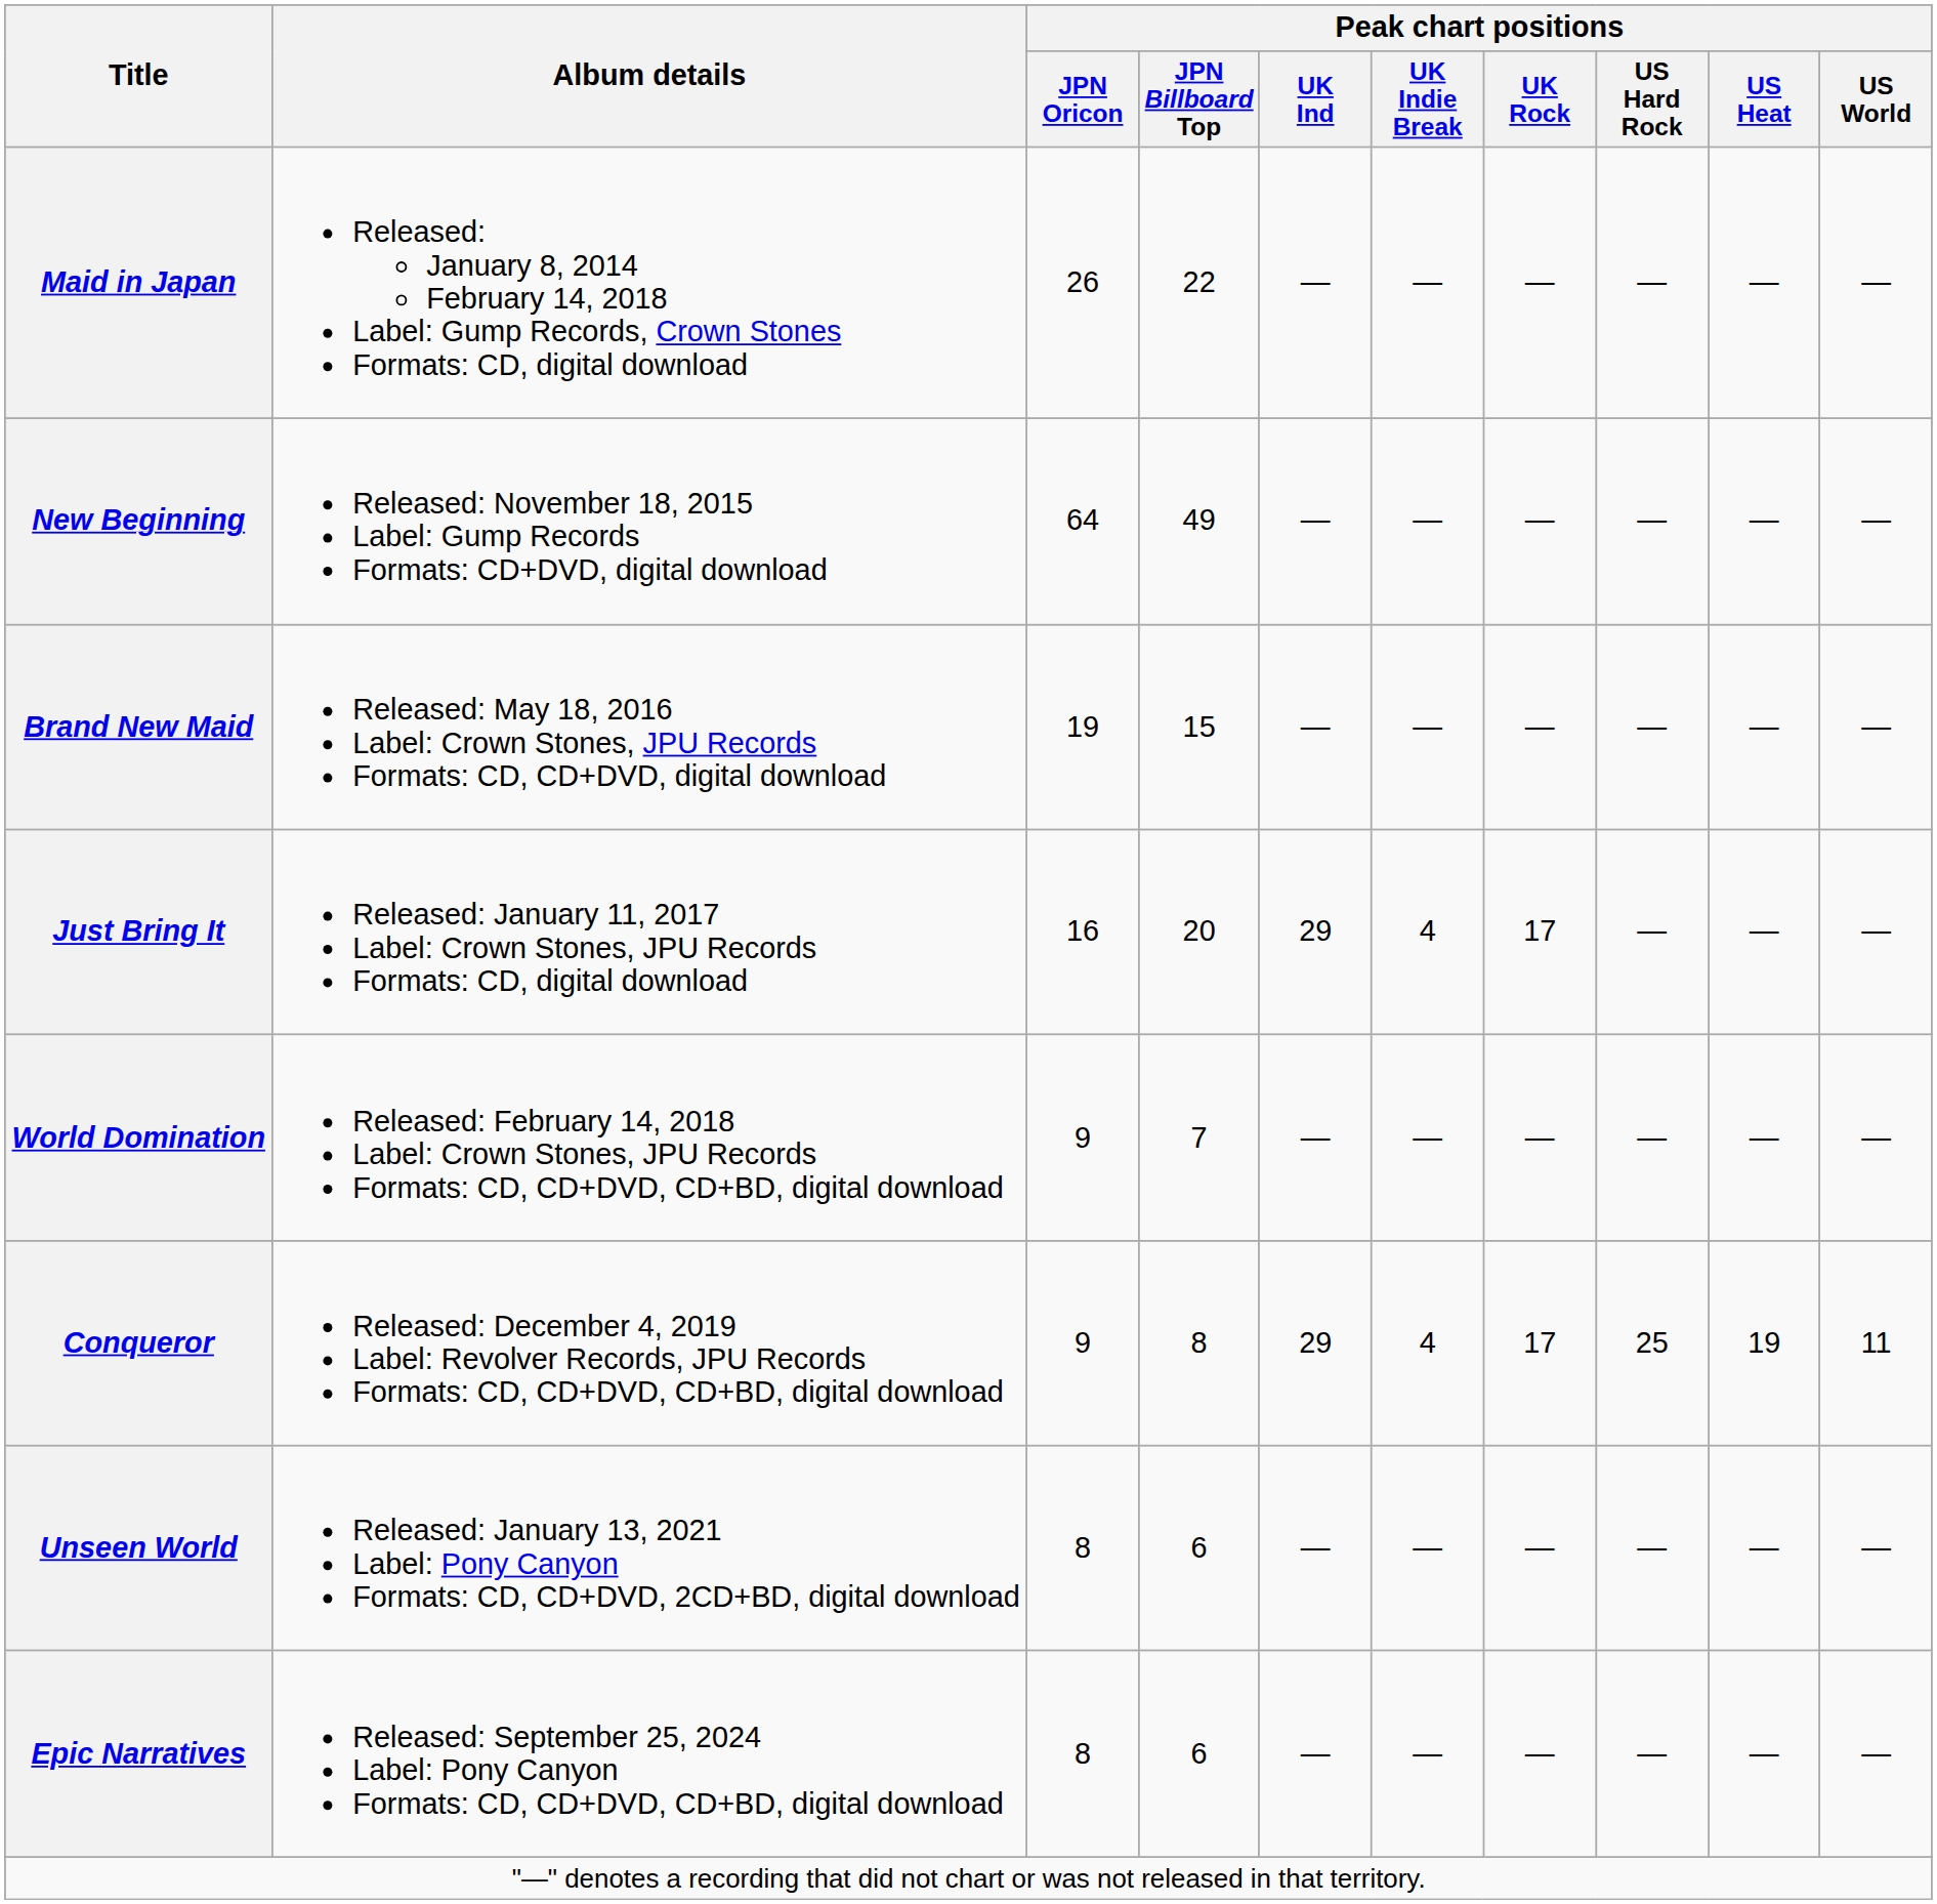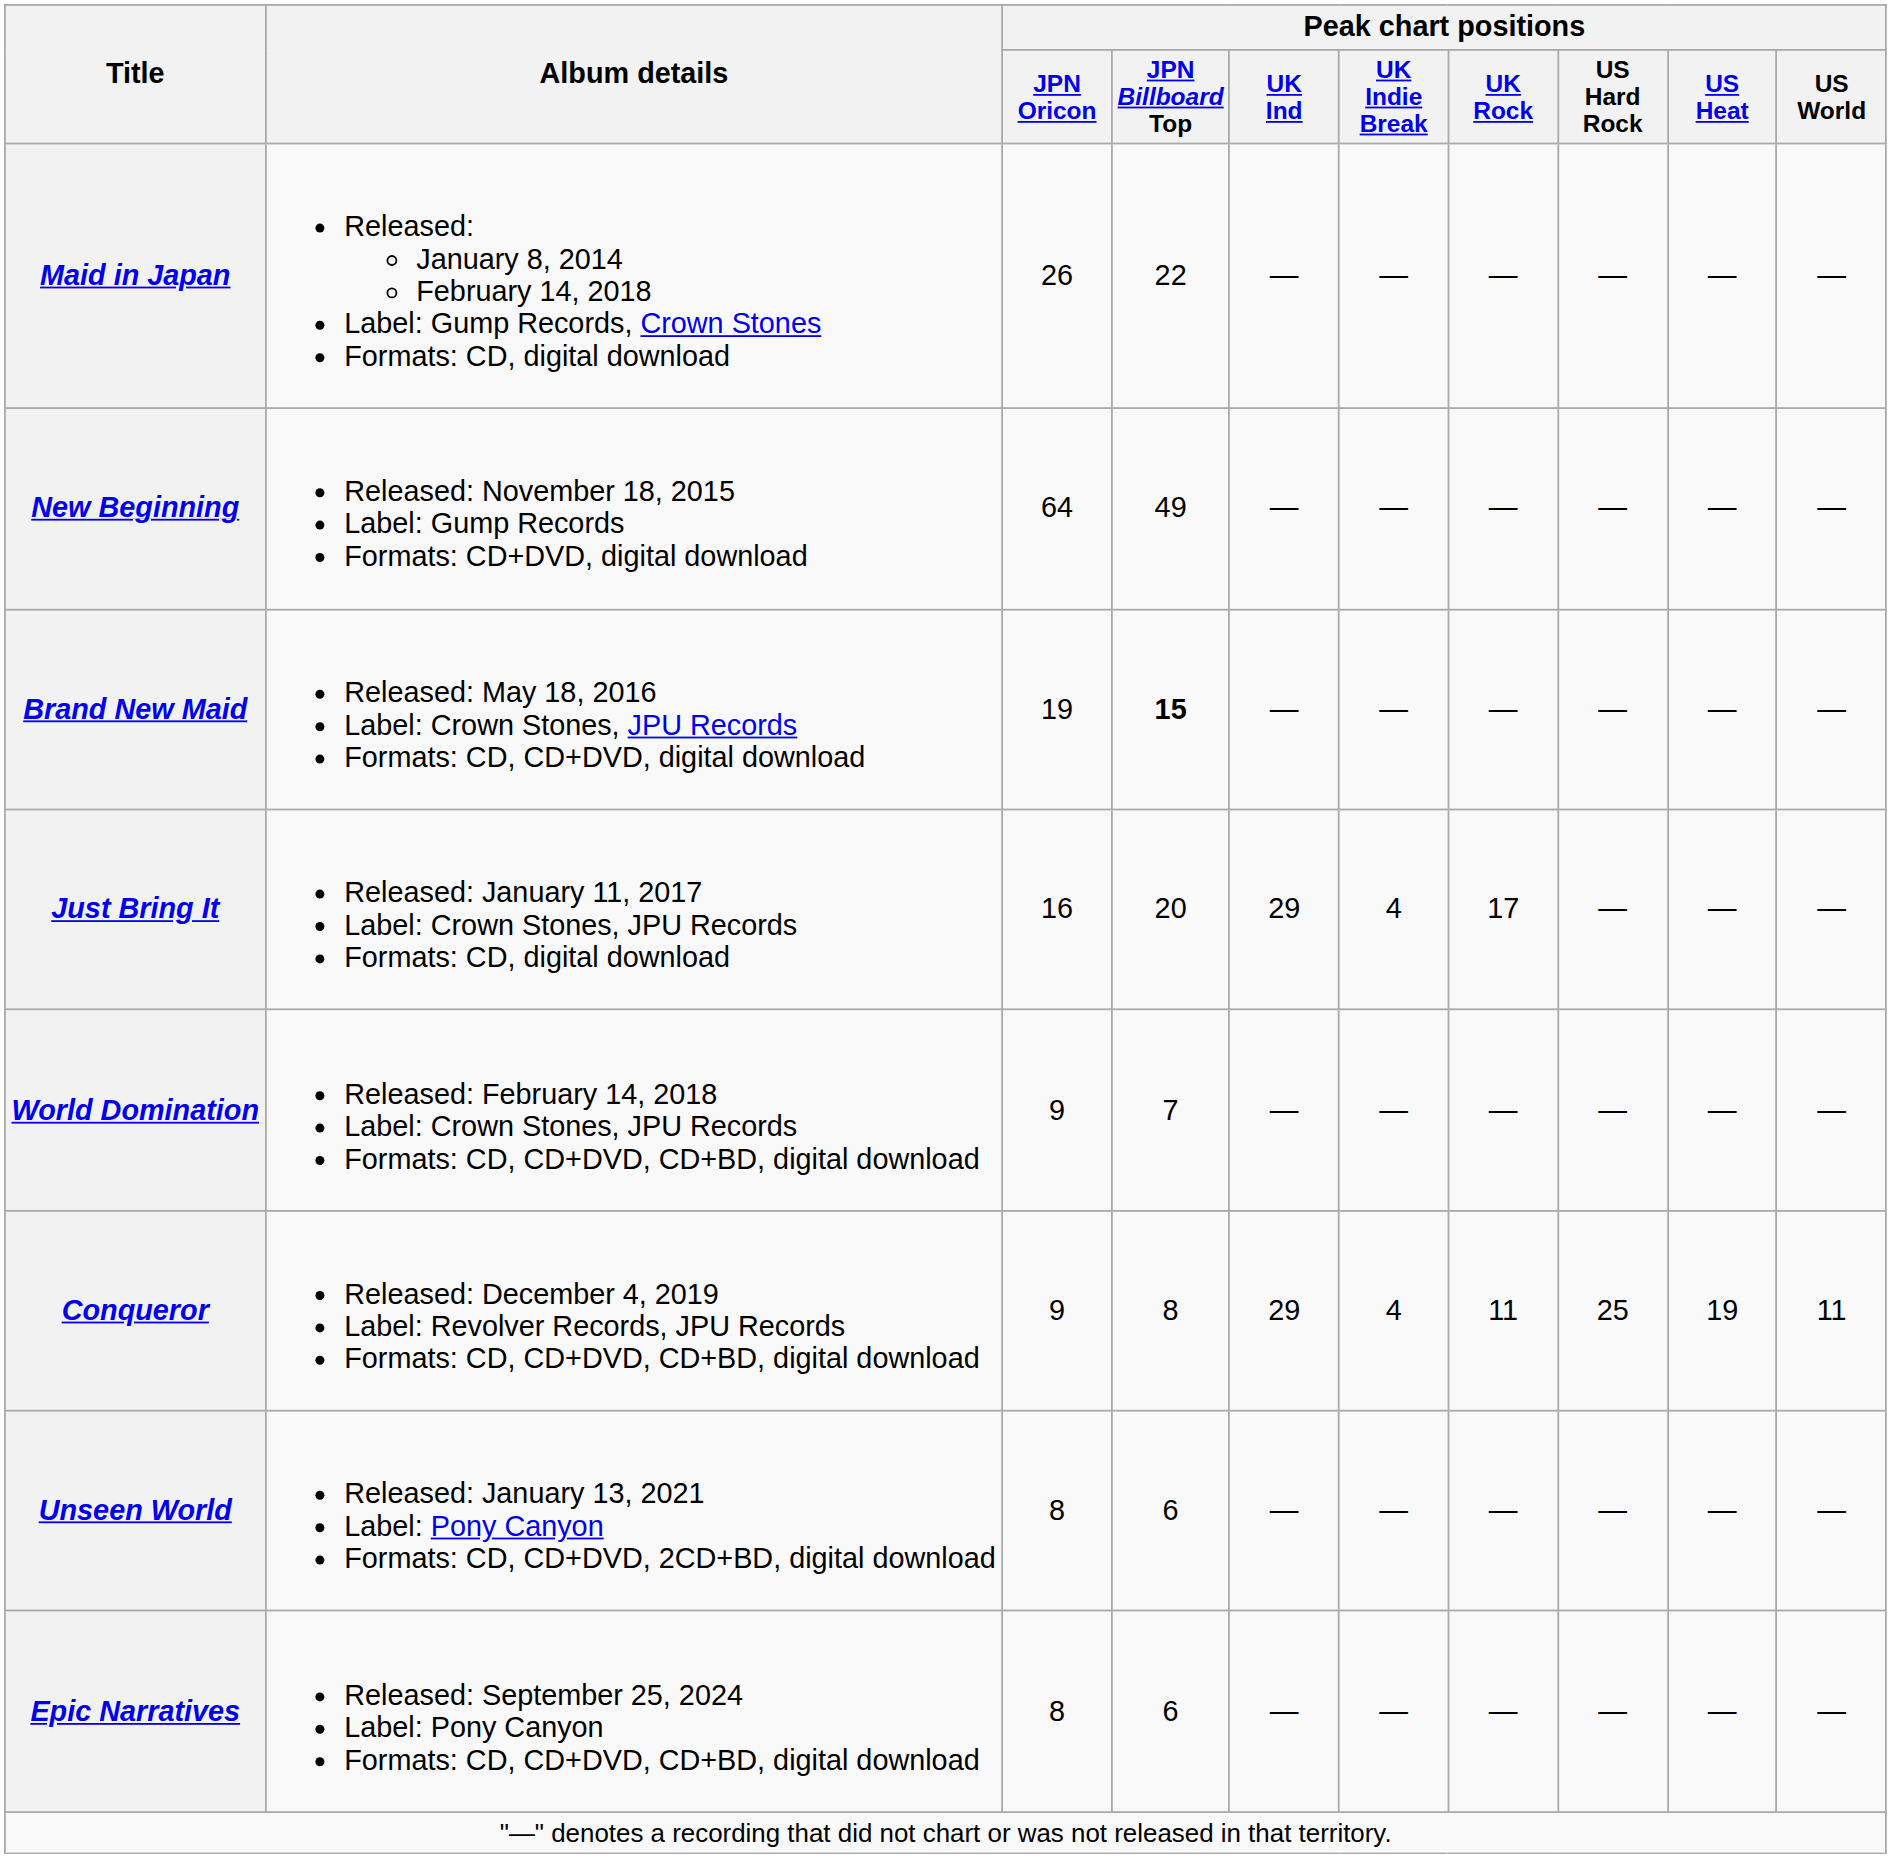 <table class="wikitable plainrowheaders">
 <tr>
 <th scope="col" rowspan="2">Title</th>
 <th scope="col" rowspan="2">Album details</th>
 <th scope="col" colspan="8">Peak chart positions</th>
 </tr>
 <tr>
 <th scope="col" style="width:4em;font-size:85%"><a href='#'>JPN<br>Oricon</a><br></th>
 <th scope="col" style="width:4em;font-size:85%"><a href='#'>JPN<br><em>Billboard</em></a><br>Top<br></th>
 <th scope="col" style="width:4em;font-size:85%"><a href='#'>UK<br>Ind</a><br></th>
 <th scope="col" style="width:4em;font-size:85%"><a href='#'>UK<br>Indie<br>Break</a><br></th>
 <th scope="col" style="width:4em;font-size:85%"><a href='#'>UK<br>Rock</a><br></th>
 <th scope="col" style="width:4em;font-size:85%">US<br>Hard<br>Rock<br></th>
 <th scope="col" style="width:4em;font-size:85%"><a href='#'>US<br>Heat</a><br></th>
 <th scope="col" style="width:4em;font-size:85%">US<br>World<br></th>
 </tr>
 <tr>
 <th scope="row"><em><a href='#'>Maid in Japan</a></em></th>
 <td><br><ul><li>Released:<ul><li>January 8, 2014</li><li>February 14, 2018 </li></ul></li><li>Label: Gump Records, <a href='#'>Crown Stones</a> </li><li>Formats: CD, digital download</li></ul></td>
 <td align="center">26 </td>
 <td align="center">22 </td>
 <td align="center">—</td>
 <td align="center">—</td>
 <td align="center">—</td>
 <td align="center">—</td>
 <td align="center">—</td>
 <td align="center">—</td>
 </tr>
 <tr>
 <th scope="row"><em><a href='#'>New Beginning</a></em></th>
 <td><br><ul><li>Released: November 18, 2015</li><li>Label: Gump Records</li><li>Formats: CD+DVD, digital download</li></ul></td>
 <td align="center">64</td>
 <td align="center">49</td>
 <td align="center">—</td>
 <td align="center">—</td>
 <td align="center">—</td>
 <td align="center">—</td>
 <td align="center">—</td>
 <td align="center">—</td>
 </tr>
 <tr>
 <th scope="row"><em><a href='#'>Brand New Maid</a></em></th>
 <td><br><ul><li>Released: May 18, 2016</li><li>Label: Crown Stones, <a href='#'>JPU Records</a></li><li>Formats: CD, CD+DVD, digital download</li></ul></td>
 <td align="center">19</td>
-<td align="center">15</td>
+<td align="center"><strong>15</strong></td>
 <td align="center">—</td>
 <td align="center">—</td>
 <td align="center">—</td>
 <td align="center">—</td>
 <td align="center">—</td>
 <td align="center">—</td>
 </tr>
 <tr>
 <th scope="row"><em><a href='#'>Just Bring It</a></em></th>
 <td><br><ul><li>Released: January 11, 2017</li><li>Label: Crown Stones, JPU Records</li><li>Formats: CD, digital download</li></ul></td>
 <td align="center">16</td>
 <td align="center">20</td>
 <td align="center">29</td>
 <td align="center">4</td>
 <td align="center">17</td>
 <td align="center">—</td>
 <td align="center">—</td>
 <td align="center">—</td>
 </tr>
 <tr>
 <th scope="row"><em><a href='#'>World Domination</a></em></th>
 <td><br><ul><li>Released: February 14, 2018</li><li>Label: Crown Stones, JPU Records</li><li>Formats: CD, CD+DVD, CD+BD, digital download</li></ul></td>
 <td align="center">9</td>
 <td align="center">7</td>
 <td align="center">—</td>
 <td align="center">—</td>
 <td align="center">—</td>
 <td align="center">—</td>
 <td align="center">—</td>
 <td align="center">—</td>
 </tr>
 <tr>
 <th scope="row"><em><a href='#'>Conqueror</a></em></th>
 <td><br><ul><li>Released: December 4, 2019</li><li>Label: Revolver Records, JPU Records</li><li>Formats: CD, CD+DVD, CD+BD, digital download</li></ul></td>
 <td align="center">9</td>
 <td align="center">8</td>
 <td align="center">29</td>
 <td align="center">4</td>
-<td align="center">17</td>
+<td align="center">11</td>
 <td align="center">25</td>
 <td align="center">19</td>
 <td align="center">11</td>
 </tr>
 <tr>
 <th scope="row"><em><a href='#'>Unseen World</a></em></th>
 <td><br><ul><li>Released: January 13, 2021</li><li>Label: <a href='#'>Pony Canyon</a></li><li>Formats: CD, CD+DVD, 2CD+BD, digital download</li></ul></td>
 <td align="center">8</td>
 <td align="center">6</td>
 <td align="center">—</td>
 <td align="center">—</td>
 <td align="center">—</td>
 <td align="center">—</td>
 <td align="center">—</td>
 <td align="center">—</td>
 </tr>
 <tr>
 <th scope="row"><em><a href='#'>Epic Narratives</a></em></th>
 <td><br><ul><li>Released: September 25, 2024</li><li>Label: Pony Canyon</li><li>Formats: CD, CD+DVD, CD+BD, digital download</li></ul></td>
 <td align="center">8</td>
 <td align="center">6</td>
 <td align="center">—</td>
 <td align="center">—</td>
 <td align="center">—</td>
 <td align="center">—</td>
 <td align="center">—</td>
 <td align="center">—</td>
 </tr>
 <tr>
 <td align="center" colspan="10" style="font-size:90%">"—" denotes a recording that did not chart or was not released in that territory.</td>
 </tr>
 </table>
